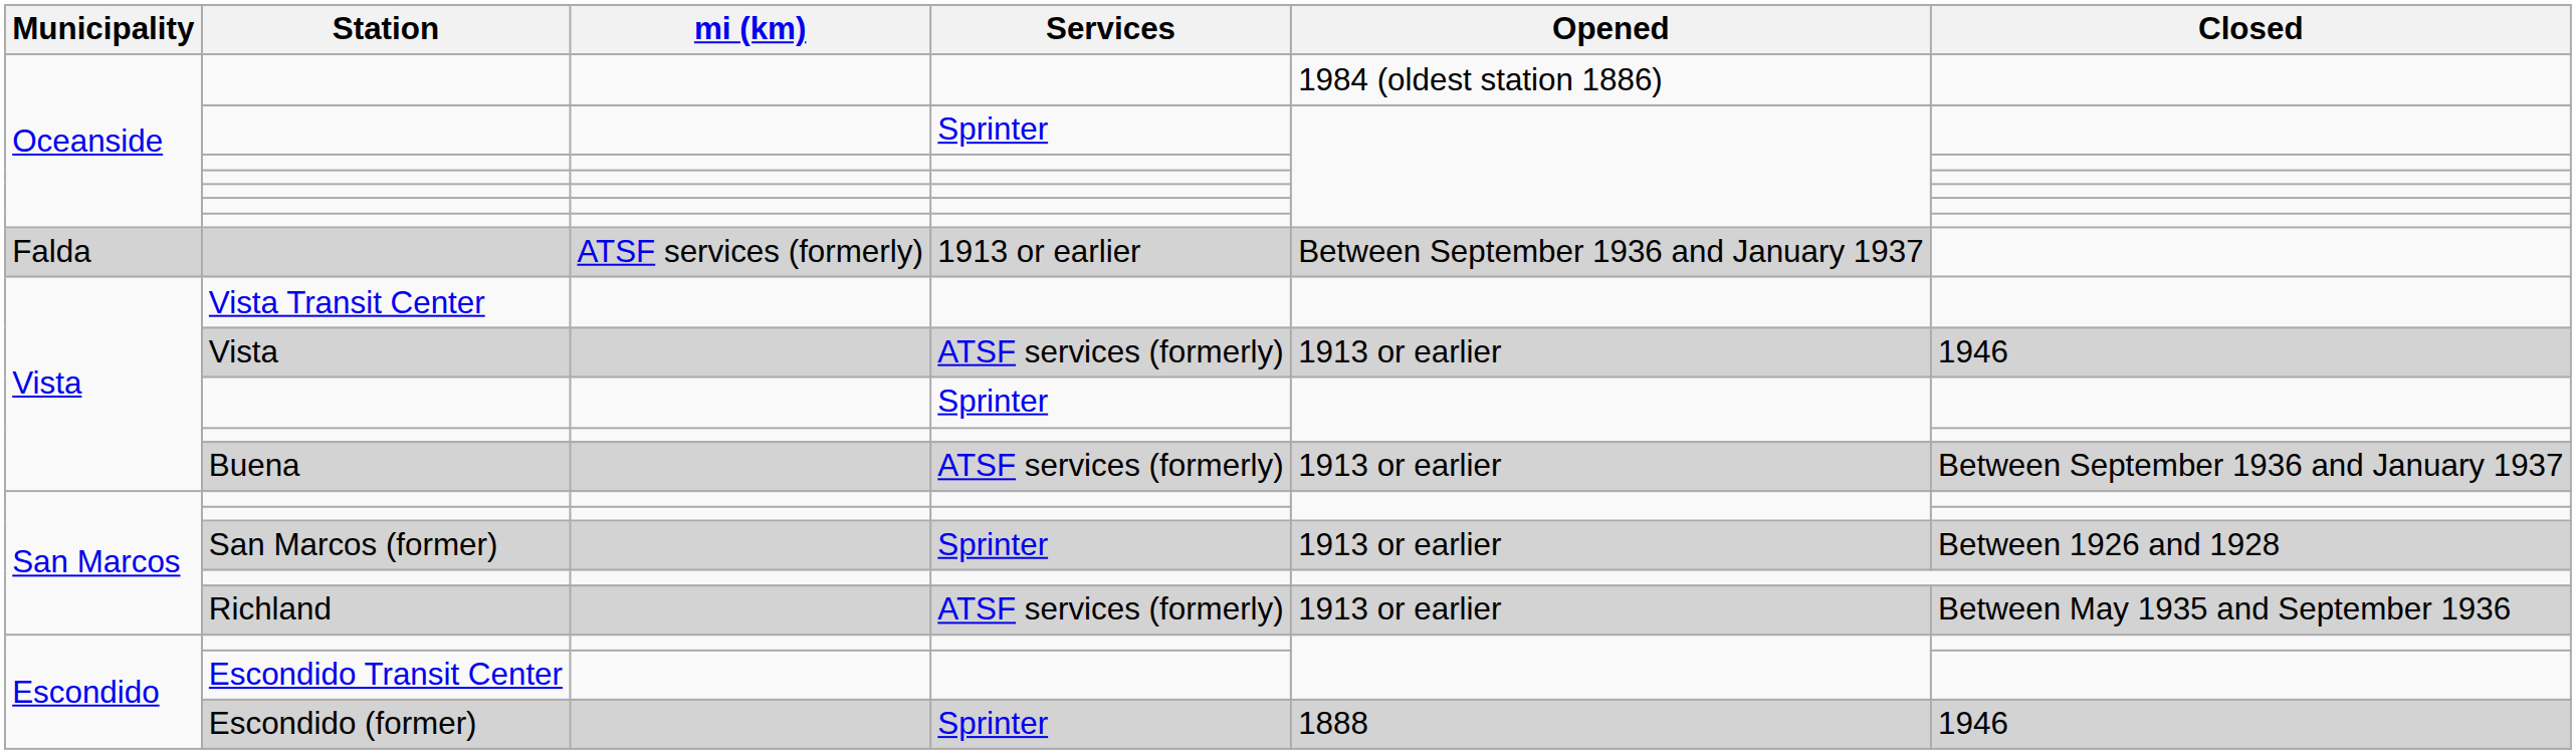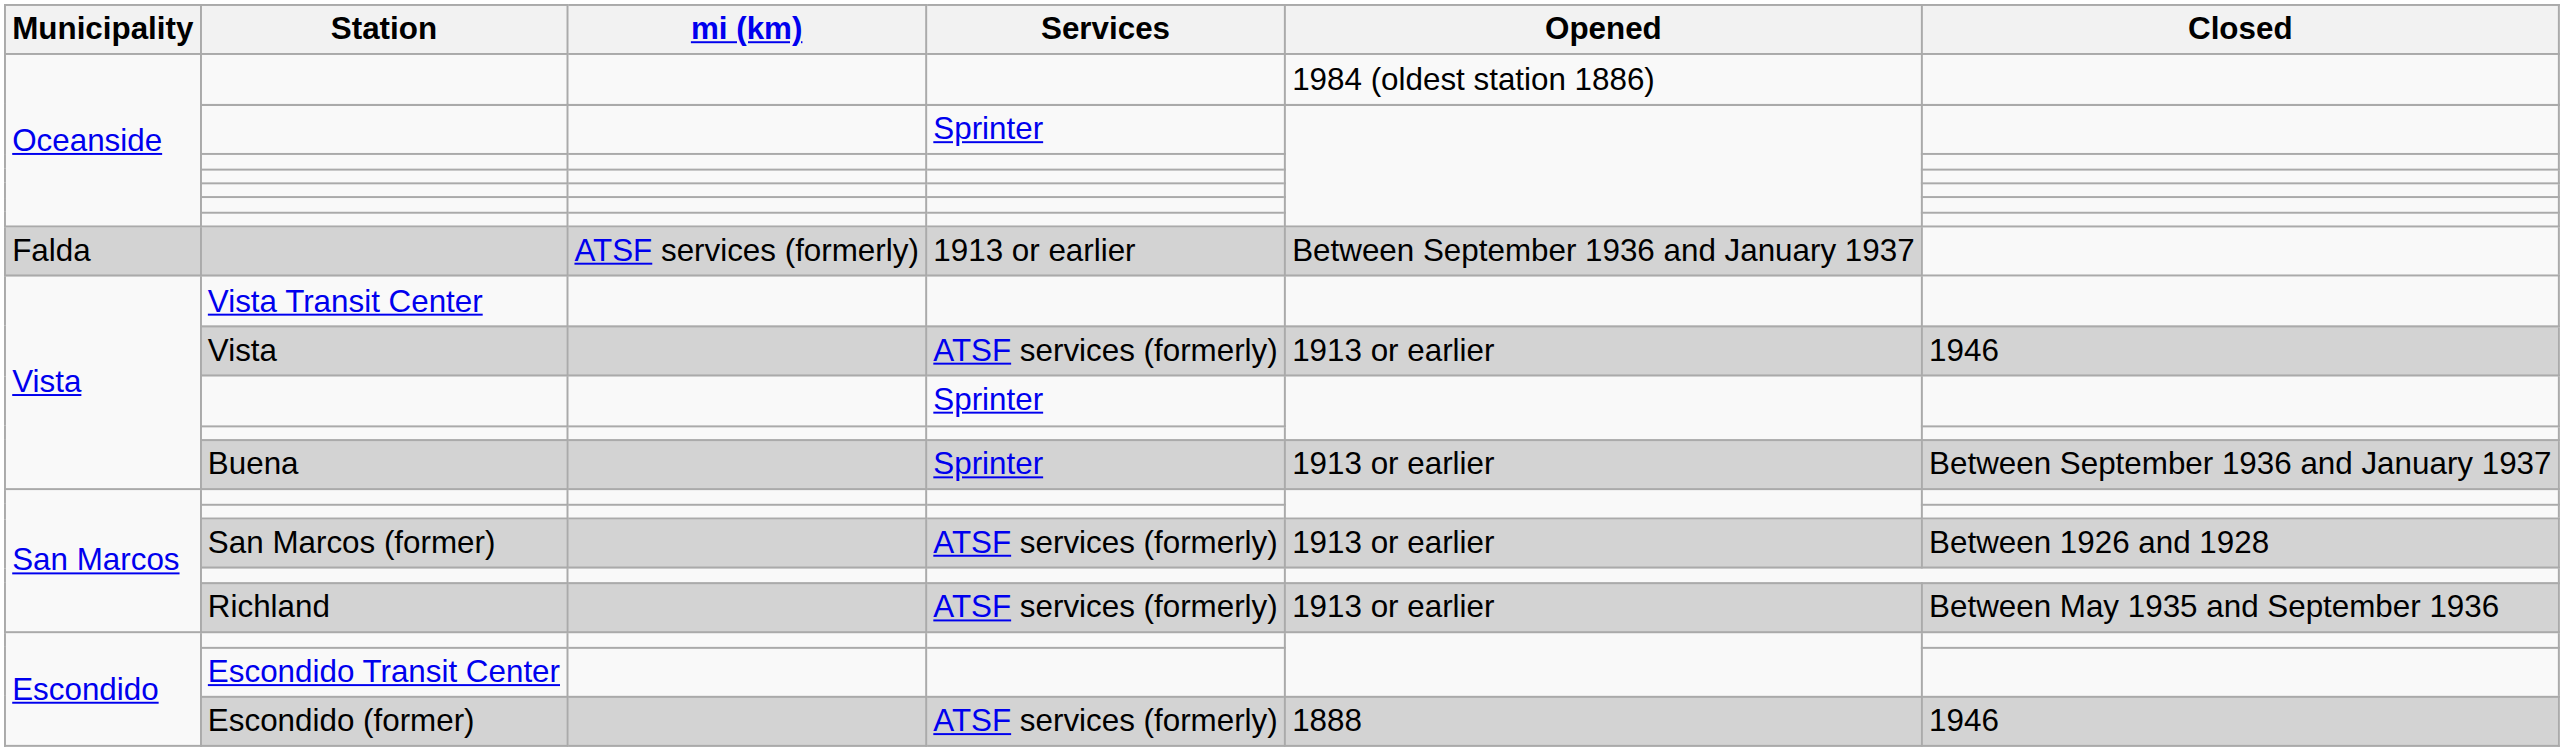 <table class="wikitable sticky-header">
 <tr>
 <th>Municipality</th>
 <th>Station</th>
 <th><a href='#'>mi (km)</a></th>
 <th>Services</th>
 <th>Opened</th>
 <th>Closed</th>
 </tr>
 <tr>
 <td rowspan=8><a href='#'>Oceanside</a></td>
 <td></td>
 <td></td>
 <td></td>
 <td>1984 (oldest station 1886)</td>
 <td></td>
 </tr>
 <tr>
 </tr>
 <tr>
 <td></td>
 <td></td>
 <td> <a href='#'>Sprinter</a></td>
 <td rowspan=6></td>
 <td></td>
 </tr>
 <tr>
 <td></td>
 <td></td>
 <td></td>
 <td></td>
 </tr>
 <tr>
 <td></td>
 <td></td>
 <td></td>
 <td></td>
 </tr>
 <tr>
 <td></td>
 <td></td>
 <td></td>
 </tr>
 <tr>
 <td></td>
 <td></td>
 <td></td>
 <td></td>
 </tr>
 <tr>
 <td></td>
 <td></td>
 <td></td>
 <td></td>
 </tr>
 <tr style="background: #D3D3D3;">
 <td>Falda</td>
 <td></td>
 <td> <a href='#'>ATSF</a> services (formerly)</td>
 <td>1913 or earlier</td>
 <td>Between September 1936 and January 1937</td>
 </tr>
 <tr>
 <td rowspan=5><a href='#'>Vista</a></td>
 <td><a href='#'>Vista Transit Center</a></td>
 <td></td>
 <td></td>
 <td></td>
 <td></td>
 </tr>
 <tr style="background: #D3D3D3;">
 <td>Vista</td>
 <td></td>
 <td> <a href='#'>ATSF</a> services (formerly)</td>
 <td>1913 or earlier</td>
 <td>1946</td>
 </tr>
 <tr>
 <td></td>
 <td></td>
 <td> <a href='#'>Sprinter</a></td>
 <td rowspan="2"></td>
 <td></td>
 </tr>
 <tr>
 <td></td>
 <td></td>
 <td></td>
 <td></td>
 </tr>
 <tr style="background: #D3D3D3;">
 <td>Buena</td>
 <td></td>
-<td> <a href='#'>ATSF</a> services (formerly)</td>
+<td> <a href='#'>Sprinter</a></td>
 <td>1913 or earlier</td>
 <td>Between September 1936 and January 1937</td>
 </tr>
 <tr>
 <td rowspan=5><a href='#'>San Marcos</a></td>
 <td></td>
 <td></td>
 <td></td>
 <td rowspan="2"></td>
 <td></td>
 </tr>
 <tr>
 <td></td>
 <td></td>
 <td></td>
 </tr>
 <tr style="background: #D3D3D3;">
 <td>San Marcos (former)</td>
 <td></td>
-<td> <a href='#'>Sprinter</a></td>
+<td> <a href='#'>ATSF</a> services (formerly)</td>
 <td>1913 or earlier</td>
 <td>Between 1926 and 1928</td>
 </tr>
 <tr>
 <td></td>
 <td></td>
 <td></td>
 </tr>
 <tr style="background: #D3D3D3;">
 <td>Richland</td>
 <td></td>
 <td> <a href='#'>ATSF</a> services (formerly)</td>
 <td>1913 or earlier</td>
 <td>Between May 1935 and September 1936</td>
 </tr>
 <tr>
 <td rowspan=3><a href='#'>Escondido</a></td>
 <td></td>
 <td></td>
 <td></td>
 <td rowspan="2"></td>
 <td></td>
 </tr>
 <tr>
 <td><a href='#'>Escondido Transit Center</a></td>
 <td></td>
 <td></td>
 </tr>
 <tr style="background: #D3D3D3;">
 <td>Escondido (former)</td>
 <td></td>
-<td> <a href='#'>Sprinter</a></td>
+<td> <a href='#'>ATSF</a> services (formerly)</td>
 <td>1888</td>
 <td>1946</td>
 </tr>
 </table>
